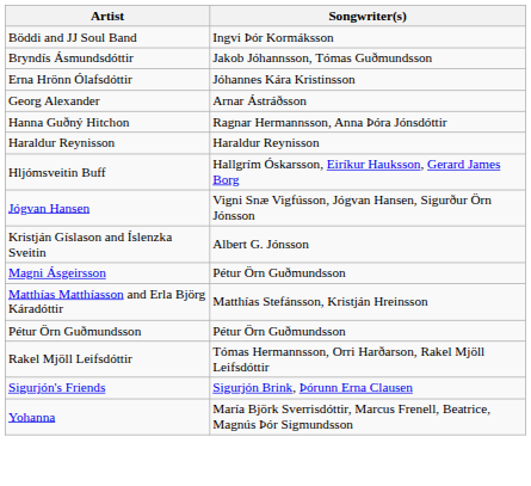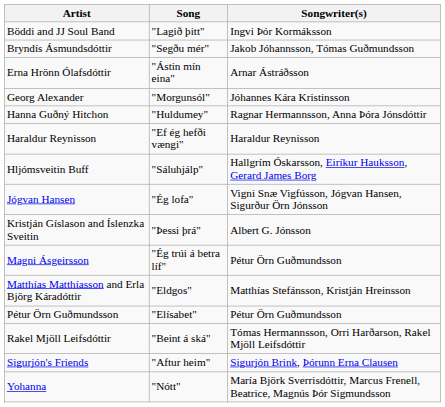 <table class="sortable wikitable" style="margin: 1em auto 1em auto">
 <tr>
 <th>Artist</th>
+<th>Song</th>
 <th>Songwriter(s)</th>
 </tr>
 <tr>
 <td>Böddi and JJ Soul Band</td>
+<td>"Lagið þitt"</td>
 <td>Ingvi Þór Kormáksson</td>
 </tr>
 <tr>
 <td>Bryndís Ásmundsdóttir</td>
+<td>"Segðu mér"</td>
 <td>Jakob Jóhannsson, Tómas Guðmundsson</td>
 </tr>
 <tr>
 <td>Erna Hrönn Ólafsdóttir</td>
+<td>"Ástin mín eina"</td>
+<td>Arnar Ástráðsson</td>
+</tr>
+<tr>
+<td>Georg Alexander</td>
+<td>"Morgunsól"</td>
 <td>Jóhannes Kára Kristinsson</td>
 </tr>
 <tr>
-<td>Georg Alexander</td>
-<td>Arnar Ástráðsson</td>
-</tr>
-<tr>
 <td>Hanna Guðný Hitchon</td>
+<td>"Huldumey"</td>
 <td>Ragnar Hermannsson, Anna Þóra Jónsdóttir</td>
 </tr>
 <tr>
 <td>Haraldur Reynisson</td>
+<td>"Ef ég hefði vængi"</td>
 <td>Haraldur Reynisson</td>
 </tr>
 <tr>
 <td>Hljómsveitin Buff</td>
+<td>"Sáluhjálp"</td>
 <td>Hallgrím Óskarsson, <a href='#'>Eiríkur Hauksson</a>, <a href='#'>Gerard James Borg</a></td>
 </tr>
 <tr>
 <td><a href='#'>Jógvan Hansen</a></td>
+<td>"Ég lofa"</td>
 <td>Vigni Snæ Vigfússon, Jógvan Hansen, Sigurður Örn Jónsson</td>
 </tr>
 <tr>
 <td>Kristján Gíslason and Íslenzka Sveitin</td>
+<td>"Þessi þrá"</td>
 <td>Albert G. Jónsson</td>
 </tr>
 <tr>
 <td><a href='#'>Magni Ásgeirsson</a></td>
+<td>"Ég trúi á betra líf"</td>
 <td>Pétur Örn Guðmundsson</td>
 </tr>
 <tr>
 <td><a href='#'>Matthías Matthíasson</a> and Erla Björg Káradóttir</td>
+<td>"Eldgos"</td>
 <td>Matthías Stefánsson, Kristján Hreinsson</td>
 </tr>
 <tr>
 <td>Pétur Örn Guðmundsson</td>
+<td>"Elísabet"</td>
 <td>Pétur Örn Guðmundsson</td>
 </tr>
 <tr>
 <td>Rakel Mjöll Leifsdóttir</td>
+<td>"Beint á ská"</td>
 <td>Tómas Hermannsson, Orri Harðarson, Rakel Mjöll Leifsdóttir</td>
 </tr>
 <tr>
 <td><a href='#'>Sigurjón's Friends</a></td>
+<td>"Aftur heim"</td>
 <td><a href='#'>Sigurjón Brink</a>, <a href='#'>Þórunn Erna Clausen</a></td>
 </tr>
 <tr>
 <td><a href='#'>Yohanna</a></td>
+<td>"Nótt"</td>
 <td>María Björk Sverrisdóttir, Marcus Frenell, Beatrice, Magnús Þór Sigmundsson</td>
 </tr>
 </table>
